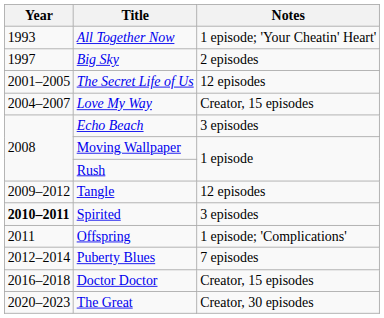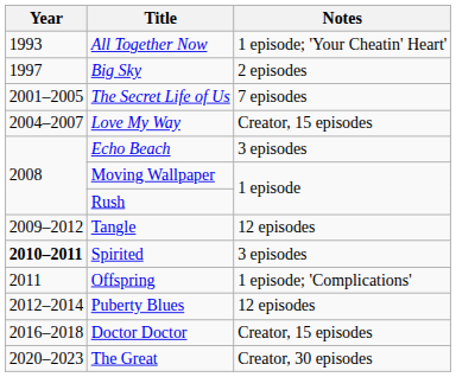 <table class="wikitable">
 <tr>
 <th>Year</th>
 <th>Title</th>
 <th>Notes</th>
 </tr>
 <tr>
 <td>1993</td>
 <td><em><a href='#'>All Together Now</a></em></td>
 <td>1 episode; 'Your Cheatin' Heart'</td>
 </tr>
 <tr>
 <td>1997</td>
 <td><em><a href='#'>Big Sky</a></em></td>
 <td>2 episodes</td>
 </tr>
 <tr>
 <td>2001–2005</td>
 <td><em><a href='#'>The Secret Life of Us</a></em></td>
-<td>12 episodes</td>
+<td>7 episodes</td>
 </tr>
 <tr>
 <td>2004–2007</td>
 <td><em><a href='#'>Love My Way</a></em></td>
 <td>Creator, 15 episodes</td>
 </tr>
 <tr>
 <td rowspan=3>2008</td>
 <td><em><a href='#'>Echo Beach</a></td>
 <td>3 episodes</td>
 </tr>
 <tr>
 <td></em><a href='#'>Moving Wallpaper</a><em></td>
 <td rowspan="2">1 episode</td>
 </tr>
 <tr>
 <td></em><a href='#'>Rush</a><em></td>
 </tr>
 <tr>
 <td>2009–2012</td>
 <td></em><a href='#'>Tangle</a><em></td>
 <td>12 episodes</td>
 </tr>
 <tr>
 <td><strong>2010–2011</strong></td>
 <td></em><a href='#'>Spirited</a><em></td>
 <td>3 episodes</td>
 </tr>
 <tr>
 <td>2011</td>
 <td></em><a href='#'>Offspring</a><em></td>
 <td>1 episode; 'Complications'</td>
 </tr>
 <tr>
 <td>2012–2014</td>
 <td></em><a href='#'>Puberty Blues</a><em></td>
-<td>7 episodes</td>
+<td>12 episodes</td>
 </tr>
 <tr>
 <td>2016–2018</td>
 <td></em><a href='#'>Doctor Doctor</a><em></td>
 <td>Creator, 15 episodes</td>
 </tr>
 <tr>
 <td>2020–2023</td>
 <td></em><a href='#'>The Great</a><em></td>
 <td>Creator, 30 episodes</td>
 </tr>
 </table>
